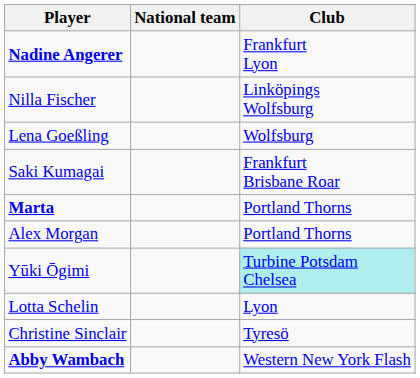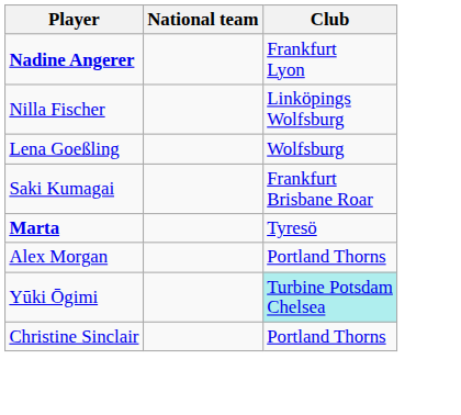 <table class="wikitable">
 <tr>
 <th>Player</th>
 <th>National team</th>
 <th>Club</th>
 </tr>
 <tr>
 <td><strong><a href='#'>Nadine Angerer</a></strong></td>
 <td></td>
 <td> <a href='#'>Frankfurt</a><br> <a href='#'>Lyon</a></td>
 </tr>
 <tr>
 <td><a href='#'>Nilla Fischer</a></td>
 <td></td>
 <td> <a href='#'>Linköpings</a><br> <a href='#'>Wolfsburg</a></td>
 </tr>
 <tr>
 <td><a href='#'>Lena Goeßling</a></td>
 <td></td>
 <td> <a href='#'>Wolfsburg</a></td>
 </tr>
 <tr>
 <td><a href='#'>Saki Kumagai</a></td>
 <td></td>
 <td> <a href='#'>Frankfurt</a><br> <a href='#'>Brisbane Roar</a></td>
 </tr>
 <tr>
 <td><strong><a href='#'>Marta</a></strong></td>
 <td></td>
-<td> <a href='#'>Portland Thorns</a></td>
+<td> <a href='#'>Tyresö</a></td>
 </tr>
 <tr>
 <td><a href='#'>Alex Morgan</a></td>
 <td></td>
 <td> <a href='#'>Portland Thorns</a></td>
 </tr>
 <tr>
 <td><a href='#'>Yūki Ōgimi</a></td>
 <td></td>
 <td style="background: paleturquoise;"> <a href='#'>Turbine Potsdam</a><br> <a href='#'>Chelsea</a></td>
 </tr>
 <tr>
-<td><a href='#'>Lotta Schelin</a></td>
-<td></td>
-<td> <a href='#'>Lyon</a></td>
-</tr>
-<tr>
 <td><a href='#'>Christine Sinclair</a></td>
 <td></td>
-<td> <a href='#'>Tyresö</a></td>
-</tr>
-<tr>
-<td><strong><a href='#'>Abby Wambach</a></strong></td>
-<td></td>
-<td> <a href='#'>Western New York Flash</a></td>
+<td> <a href='#'>Portland Thorns</a></td>
 </tr>
 </table>
